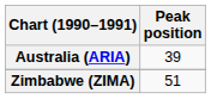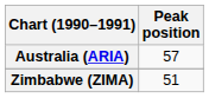 <table class="wikitable sortable plainrowheaders" style="text-align:center">
 <tr>
 <th scope="col">Chart (1990–1991)</th>
 <th scope="col">Peak<br>position</th>
 </tr>
 <tr>
 <th scope="row">Australia (<a href='#'>ARIA</a>)</th>
-<td>39</td>
+<td>57</td>
 </tr>
 <tr>
 </tr>
 <tr>
 </tr>
 <tr>
 </tr>
 <tr>
 </tr>
 <tr>
 </tr>
 <tr>
 <th scope="row">Zimbabwe (ZIMA)</th>
 <td>51</td>
 </tr>
 </table>
